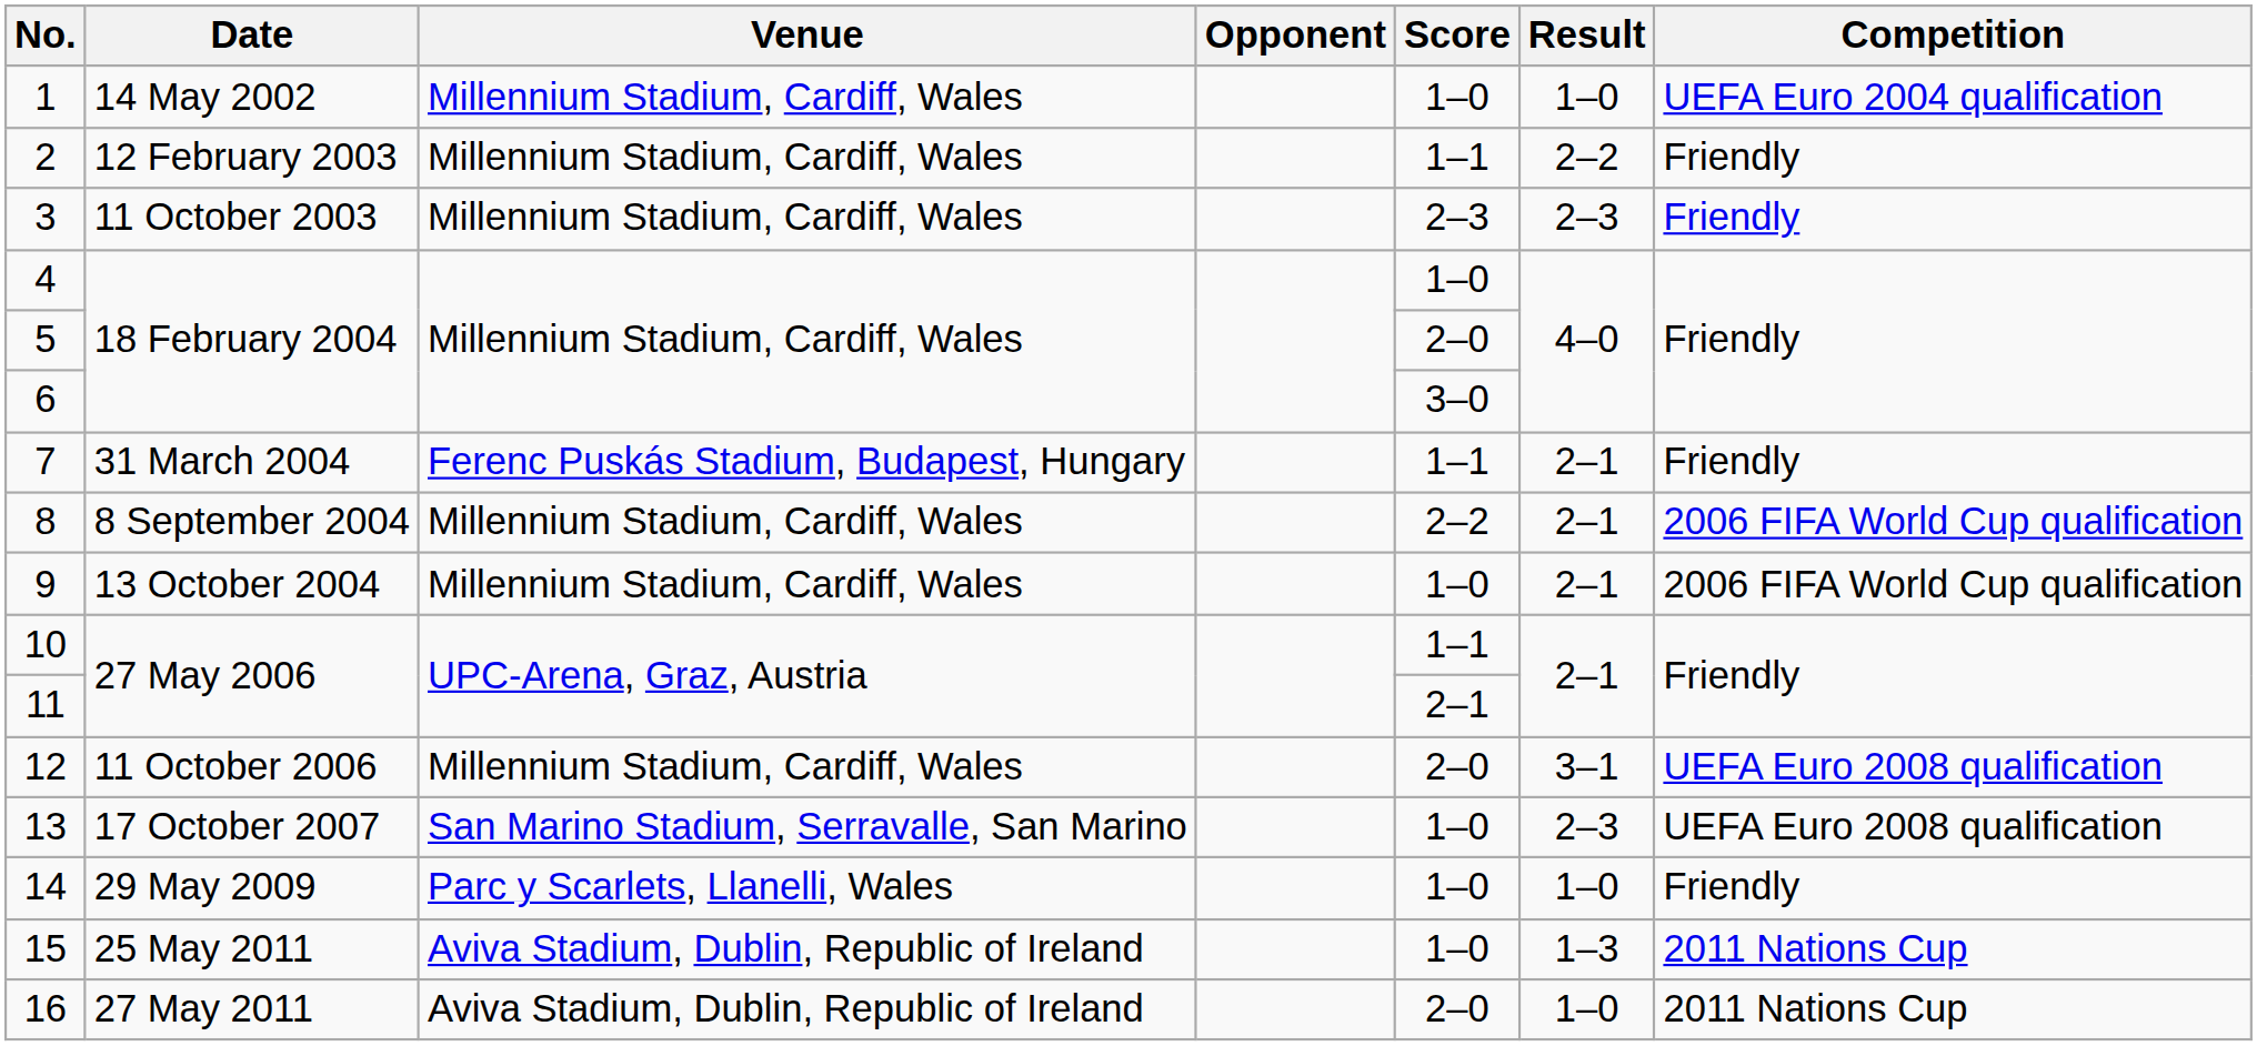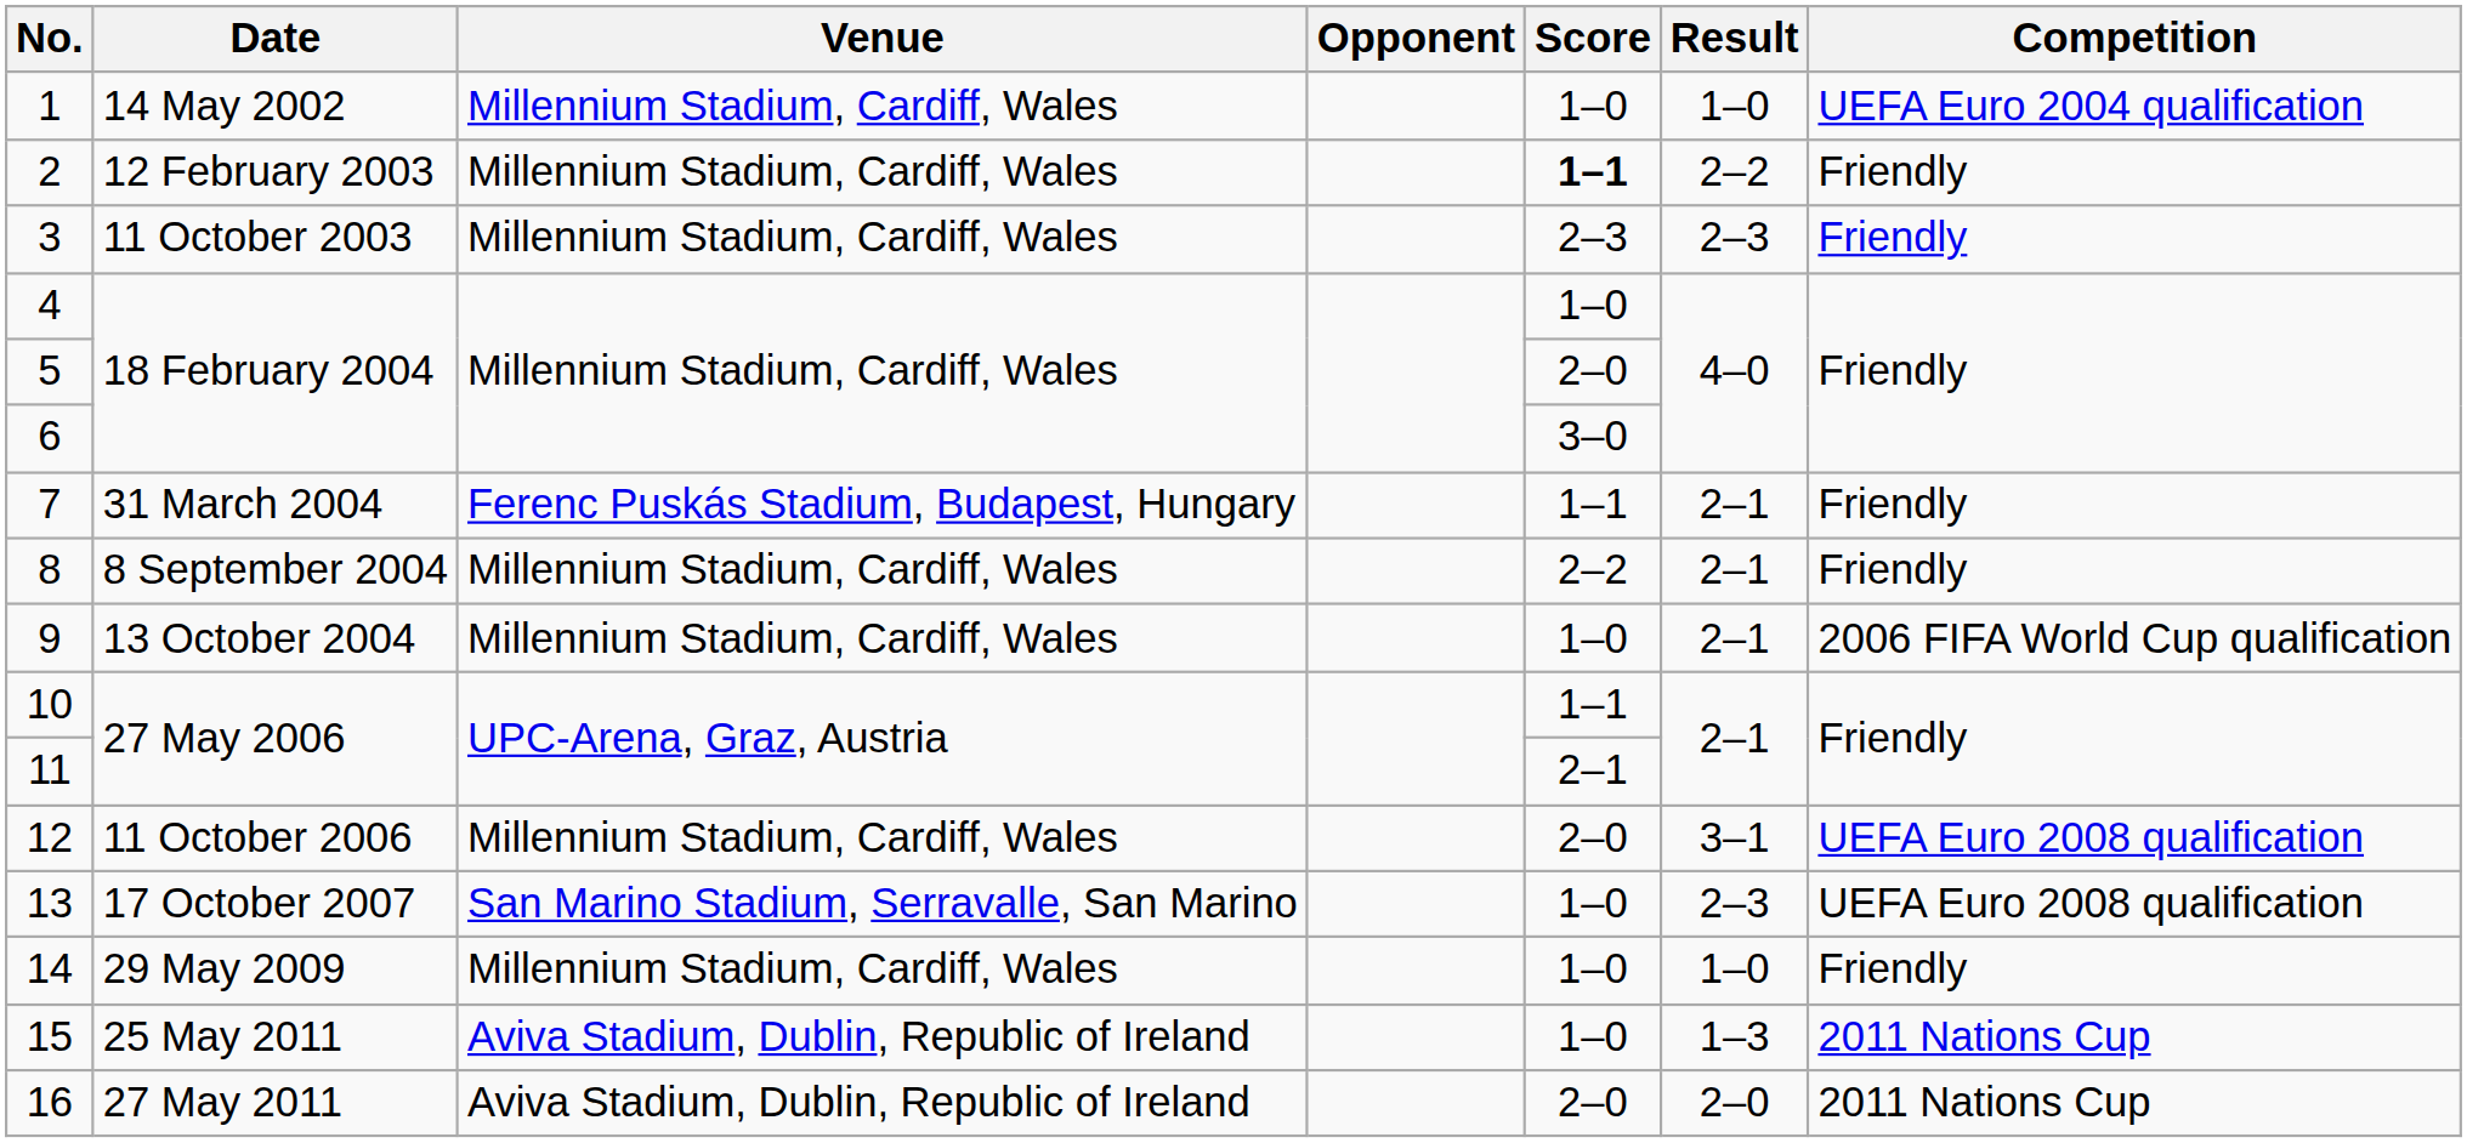 <table class="wikitable sortable">
 <tr>
 <th scope="col">No.</th>
 <th scope="col">Date</th>
 <th scope="col">Venue</th>
 <th scope="col">Opponent</th>
 <th scope="col">Score</th>
 <th scope="col">Result</th>
 <th scope="col">Competition</th>
 </tr>
 <tr>
 <td align="center">1</td>
 <td>14 May 2002</td>
 <td><a href='#'>Millennium Stadium</a>, <a href='#'>Cardiff</a>, Wales</td>
 <td></td>
 <td align="center">1–0</td>
 <td align="center">1–0</td>
 <td><a href='#'>UEFA Euro 2004 qualification</a></td>
 </tr>
 <tr>
 <td align="center">2</td>
 <td>12 February 2003</td>
 <td>Millennium Stadium, Cardiff, Wales</td>
 <td></td>
-<td align=center>1–1</td>
+<td align=center><strong>1–1</strong></td>
 <td align="center">2–2</td>
 <td>Friendly</td>
 </tr>
 <tr>
 <td align="center">3</td>
 <td>11 October 2003</td>
 <td>Millennium Stadium, Cardiff, Wales</td>
 <td></td>
 <td align="center">2–3</td>
 <td align="center">2–3</td>
 <td><a href='#'>Friendly</a></td>
 </tr>
 <tr>
 <td align="center">4</td>
 <td rowspan="3">18 February 2004</td>
 <td rowspan="3">Millennium Stadium, Cardiff, Wales</td>
 <td rowspan="3"></td>
 <td align="center">1–0</td>
 <td rowspan="3" style="text-align:center">4–0</td>
 <td rowspan="3">Friendly</td>
 </tr>
 <tr>
 <td align="center">5</td>
 <td align="center">2–0</td>
 </tr>
 <tr>
 <td align="center">6</td>
 <td align="center">3–0</td>
 </tr>
 <tr>
 <td align="center">7</td>
 <td>31 March 2004</td>
 <td><a href='#'>Ferenc Puskás Stadium</a>, <a href='#'>Budapest</a>, Hungary</td>
 <td></td>
 <td align=center>1–1</td>
 <td align="center">2–1</td>
 <td>Friendly</td>
 </tr>
 <tr>
 <td align="center">8</td>
 <td>8 September 2004</td>
 <td>Millennium Stadium, Cardiff, Wales</td>
 <td></td>
 <td align="center">2–2</td>
 <td align="center">2–1</td>
-<td><a href='#'>2006 FIFA World Cup qualification</a></td>
+<td>Friendly</td>
 </tr>
 <tr>
 <td align="center">9</td>
 <td>13 October 2004</td>
 <td>Millennium Stadium, Cardiff, Wales</td>
 <td></td>
 <td align="center">1–0</td>
 <td align="center">2–1</td>
 <td>2006 FIFA World Cup qualification</td>
 </tr>
 <tr>
 <td align="center">10</td>
 <td rowspan="2">27 May 2006</td>
 <td rowspan="2"><a href='#'>UPC-Arena</a>, <a href='#'>Graz</a>, Austria</td>
 <td rowspan="2"></td>
 <td align="center">1–1</td>
 <td rowspan="2" style="text-align:center">2–1</td>
 <td rowspan="2">Friendly</td>
 </tr>
 <tr>
 <td align="center">11</td>
 <td align="center">2–1</td>
 </tr>
 <tr>
 <td align="center">12</td>
 <td>11 October 2006</td>
 <td>Millennium Stadium, Cardiff, Wales</td>
 <td></td>
 <td align="center">2–0</td>
 <td align="center">3–1</td>
 <td><a href='#'>UEFA Euro 2008 qualification</a></td>
 </tr>
 <tr>
 <td align="center">13</td>
 <td>17 October 2007</td>
 <td><a href='#'>San Marino Stadium</a>, <a href='#'>Serravalle</a>, San Marino</td>
 <td></td>
 <td align="center">1–0</td>
 <td align="center">2–3</td>
 <td>UEFA Euro 2008 qualification</td>
 </tr>
 <tr>
 <td align="center">14</td>
 <td>29 May 2009</td>
-<td><a href='#'>Parc y Scarlets</a>, <a href='#'>Llanelli</a>, Wales</td>
+<td>Millennium Stadium, Cardiff, Wales</td>
 <td></td>
 <td align="center">1–0</td>
 <td align="center">1–0</td>
 <td>Friendly</td>
 </tr>
 <tr>
 <td align="center">15</td>
 <td>25 May 2011</td>
 <td><a href='#'>Aviva Stadium</a>, <a href='#'>Dublin</a>, Republic of Ireland</td>
 <td></td>
 <td align="center">1–0</td>
 <td align="center">1–3</td>
 <td><a href='#'>2011 Nations Cup</a></td>
 </tr>
 <tr>
 <td align="center">16</td>
 <td>27 May 2011</td>
 <td>Aviva Stadium, Dublin, Republic of Ireland</td>
 <td></td>
 <td align="center">2–0</td>
-<td align="center">1–0</td>
+<td align=center>2–0</td>
 <td>2011 Nations Cup</td>
 </tr>
 </table>
